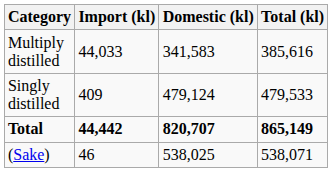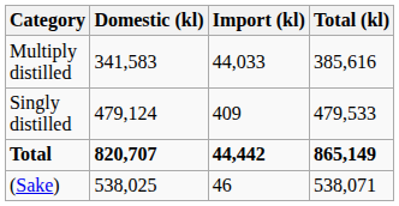 <table class="wikitable" style="margin-left:auto;margin-right:auto">
 <tr>
 <th style="width:2em;">Category</th>
+<th>Domestic (kl)</th>
 <th>Import (kl)</th>
-<th>Domestic (kl)</th>
 <th>Total (kl)</th>
 </tr>
 <tr>
 <td>Multiply distilled</td>
+<td>341,583</td>
 <td>44,033</td>
-<td>341,583</td>
 <td>385,616</td>
 </tr>
 <tr>
 <td>Singly distilled</td>
+<td>479,124</td>
 <td>409</td>
-<td>479,124</td>
 <td>479,533</td>
 </tr>
 <tr>
 <td><strong>Total</strong></td>
+<td><strong>820,707</strong></td>
 <td><strong>44,442</strong></td>
-<td><strong>820,707</strong></td>
 <td><strong>865,149</strong></td>
 </tr>
 <tr>
 <td>(<a href='#'>Sake</a>)</td>
+<td>538,025</td>
 <td>46</td>
-<td>538,025</td>
 <td>538,071</td>
 </tr>
 </table>
